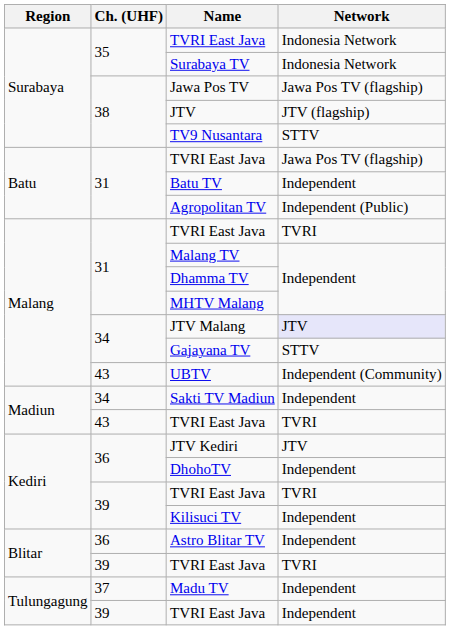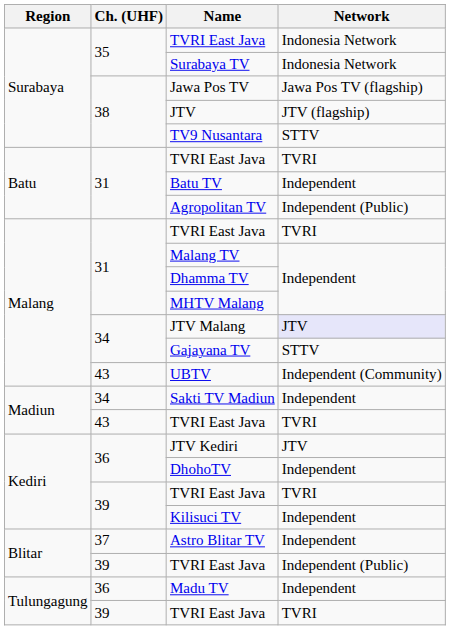 <table class="wikitable">
 <tr>
 <th>Region</th>
 <th>Ch. (UHF)</th>
 <th>Name</th>
 <th>Network</th>
 </tr>
 <tr>
 <td rowspan=5>Surabaya</td>
 <td rowspan="2">35</td>
 <td><a href='#'>TVRI East Java</a></td>
 <td>Indonesia Network</td>
 </tr>
 <tr>
 <td><a href='#'>Surabaya TV</a></td>
 <td>Indonesia Network</td>
 </tr>
 <tr>
 <td rowspan="3">38</td>
 <td>Jawa Pos TV</td>
 <td>Jawa Pos TV (flagship)</td>
 </tr>
 <tr>
 <td>JTV</td>
 <td>JTV (flagship)</td>
 </tr>
 <tr>
 <td><a href='#'>TV9 Nusantara</a></td>
 <td>STTV</td>
 </tr>
 <tr>
 <td rowspan=3>Batu</td>
 <td rowspan="3">31</td>
 <td>TVRI East Java</td>
-<td>Jawa Pos TV (flagship)</td>
+<td>TVRI</td>
 </tr>
 <tr>
 <td><a href='#'>Batu TV</a></td>
 <td>Independent</td>
 </tr>
 <tr>
 <td><a href='#'>Agropolitan TV</a></td>
 <td>Independent (Public)</td>
 </tr>
 <tr>
 <td rowspan=7>Malang</td>
 <td rowspan="4">31</td>
 <td>TVRI East Java</td>
 <td>TVRI</td>
 </tr>
 <tr>
 <td><a href='#'>Malang TV</a></td>
 <td rowspan="3">Independent</td>
 </tr>
 <tr>
 <td><a href='#'>Dhamma TV</a></td>
 </tr>
 <tr>
 <td><a href='#'>MHTV Malang</a></td>
 </tr>
 <tr>
 <td rowspan="2">34</td>
 <td>JTV Malang</td>
 <td style="background: lavender;">JTV</td>
 </tr>
 <tr>
 <td><a href='#'>Gajayana TV</a></td>
 <td>STTV</td>
 </tr>
 <tr>
 <td>43</td>
 <td><a href='#'>UBTV</a></td>
 <td>Independent (Community)</td>
 </tr>
 <tr>
 <td rowspan=2>Madiun</td>
 <td>34</td>
 <td><a href='#'>Sakti TV Madiun</a></td>
 <td>Independent</td>
 </tr>
 <tr>
 <td>43</td>
 <td>TVRI East Java</td>
 <td>TVRI</td>
 </tr>
 <tr>
 <td rowspan=4>Kediri</td>
 <td rowspan="2">36</td>
 <td>JTV Kediri</td>
 <td>JTV</td>
 </tr>
 <tr>
 <td><a href='#'>DhohoTV</a></td>
 <td>Independent</td>
 </tr>
 <tr>
 <td rowspan="2">39</td>
 <td>TVRI East Java</td>
 <td>TVRI</td>
 </tr>
 <tr>
 <td><a href='#'>Kilisuci TV</a></td>
 <td>Independent</td>
 </tr>
 <tr>
 <td rowspan=2>Blitar</td>
+<td>37</td>
+<td><a href='#'>Astro Blitar TV</a></td>
+<td>Independent</td>
+</tr>
+<tr>
+<td>39</td>
+<td>TVRI East Java</td>
+<td>Independent (Public)</td>
+</tr>
+<tr>
+<td rowspan=2>Tulungagung</td>
 <td>36</td>
-<td><a href='#'>Astro Blitar TV</a></td>
+<td><a href='#'>Madu TV</a></td>
 <td>Independent</td>
 </tr>
 <tr>
 <td>39</td>
 <td>TVRI East Java</td>
 <td>TVRI</td>
 </tr>
-<tr>
-<td rowspan=2>Tulungagung</td>
-<td>37</td>
-<td><a href='#'>Madu TV</a></td>
-<td>Independent</td>
-</tr>
-<tr>
-<td>39</td>
-<td>TVRI East Java</td>
-<td>Independent</td>
-</tr>
 </table>
